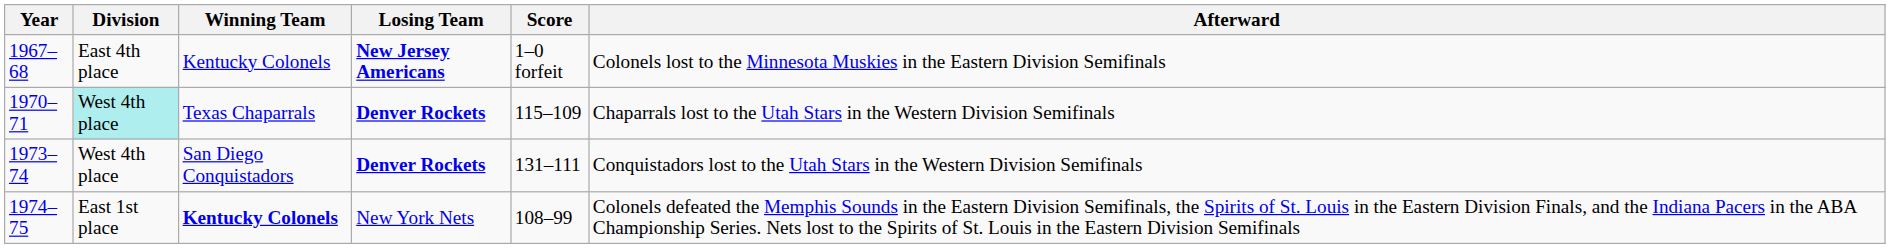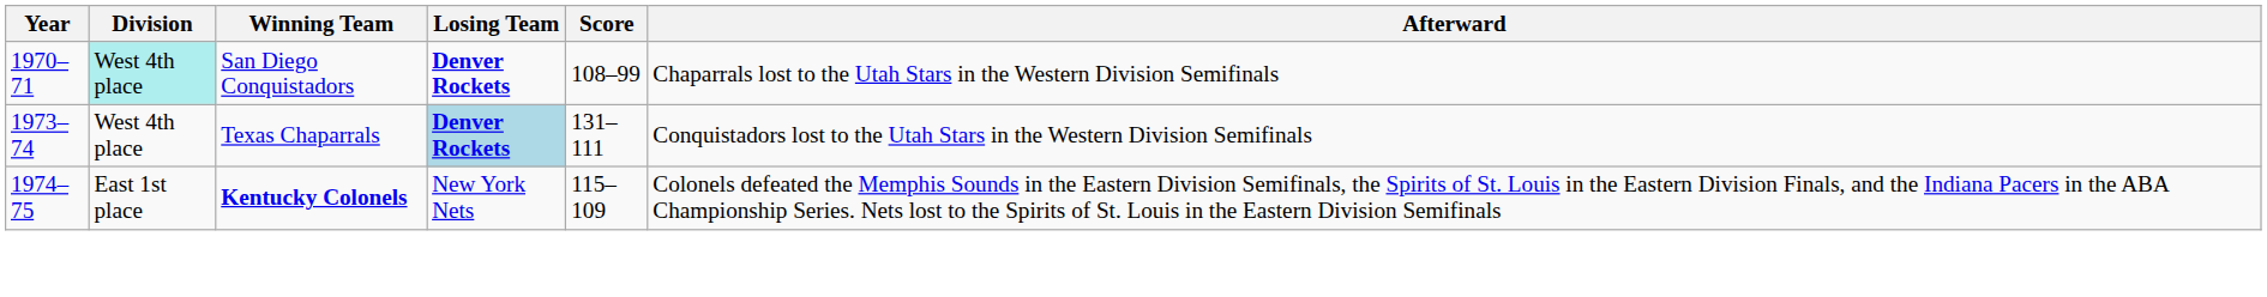 <table class="wikitable">
 <tr>
 <th>Year</th>
 <th>Division</th>
 <th>Winning Team</th>
 <th>Losing Team</th>
 <th>Score</th>
 <th>Afterward</th>
 </tr>
 <tr>
-<td><a href='#'>1967–68</a></td>
-<td>East 4th place</td>
-<td><a href='#'>Kentucky Colonels</a></td>
-<td><strong><a href='#'>New Jersey Americans</a></strong></td>
-<td>1–0 forfeit</td>
-<td>Colonels lost to the <a href='#'>Minnesota Muskies</a> in the Eastern Division Semifinals</td>
-</tr>
-<tr>
 <td><a href='#'>1970–71</a></td>
 <td style="background: paleturquoise;">West 4th place</td>
-<td><a href='#'>Texas Chaparrals</a></td>
+<td><a href='#'>San Diego Conquistadors</a></td>
 <td><strong><a href='#'>Denver Rockets</a></strong></td>
-<td>115–109</td>
+<td>108–99</td>
 <td>Chaparrals lost to the <a href='#'>Utah Stars</a> in the Western Division Semifinals</td>
 </tr>
 <tr>
 <td><a href='#'>1973–74</a></td>
 <td>West 4th place</td>
-<td><a href='#'>San Diego Conquistadors</a></td>
-<td><strong><a href='#'>Denver Rockets</a></strong></td>
+<td><a href='#'>Texas Chaparrals</a></td>
+<td style="background: lightblue;"><strong><a href='#'>Denver Rockets</a></strong></td>
 <td>131–111</td>
 <td>Conquistadors lost to the <a href='#'>Utah Stars</a> in the Western Division Semifinals</td>
 </tr>
 <tr>
 <td><a href='#'>1974–75</a></td>
 <td>East 1st place</td>
 <td><strong><a href='#'>Kentucky Colonels</a></strong></td>
 <td><a href='#'>New York Nets</a></td>
-<td>108–99</td>
+<td>115–109</td>
 <td>Colonels defeated the <a href='#'>Memphis Sounds</a> in the Eastern Division Semifinals, the <a href='#'>Spirits of St. Louis</a> in the Eastern Division Finals, and the <a href='#'>Indiana Pacers</a> in the ABA Championship Series.  Nets lost to the Spirits of St. Louis in the Eastern Division Semifinals</td>
 </tr>
 </table>
